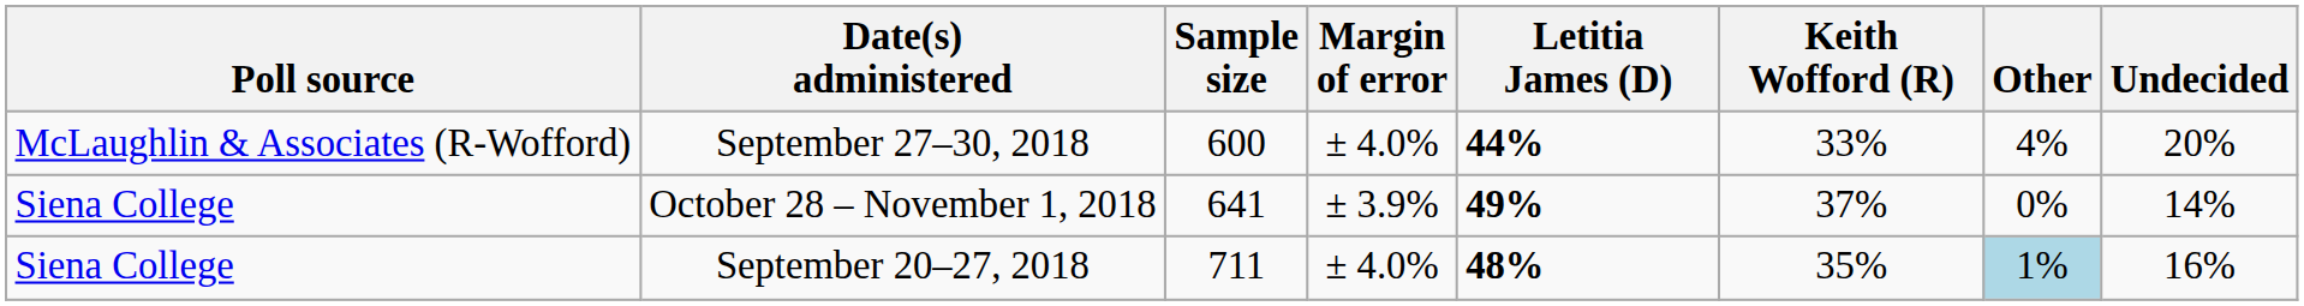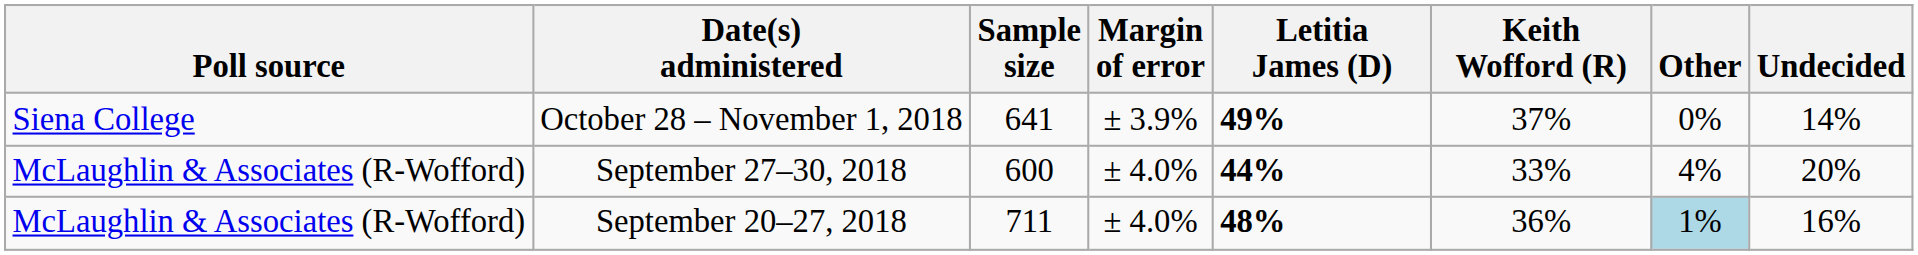 <table class="wikitable">
 <tr valign=bottom>
 <th>Poll source</th>
 <th>Date(s)<br>administered</th>
 <th>Sample<br>size</th>
 <th>Margin<br>of error</th>
 <th style="width:100px;">Letitia<br>James (D)</th>
 <th style="width:100px;">Keith<br>Wofford (R)</th>
 <th>Other</th>
 <th>Undecided</th>
 </tr>
 <tr>
+<td><a href='#'>Siena College</a></td>
+<td align=center>October 28 – November 1, 2018</td>
+<td align=center>641</td>
+<td align=center>± 3.9%</td>
+<td><strong>49%</strong></td>
+<td align=center>37%</td>
+<td align=center>0%</td>
+<td align=center>14%</td>
+</tr>
+<tr>
 <td><a href='#'>McLaughlin & Associates</a> (R-Wofford)</td>
 <td align=center>September 27–30, 2018</td>
 <td align=center>600</td>
 <td align=center>± 4.0%</td>
 <td><strong>44%</strong></td>
 <td align=center>33%</td>
 <td align=center>4%</td>
 <td align=center>20%</td>
 </tr>
 <tr>
-<td><a href='#'>Siena College</a></td>
-<td align=center>October 28 – November 1, 2018</td>
-<td align=center>641</td>
-<td align=center>± 3.9%</td>
-<td><strong>49%</strong></td>
-<td align=center>37%</td>
-<td align=center>0%</td>
-<td align=center>14%</td>
-</tr>
-<tr>
-<td><a href='#'>Siena College</a></td>
+<td><a href='#'>McLaughlin & Associates</a> (R-Wofford)</td>
 <td align=center>September 20–27, 2018</td>
 <td align=center>711</td>
 <td align=center>± 4.0%</td>
 <td><strong>48%</strong></td>
-<td align=center>35%</td>
+<td align=center>36%</td>
 <td align=center style="background: lightblue;">1%</td>
 <td align=center>16%</td>
 </tr>
 </table>
